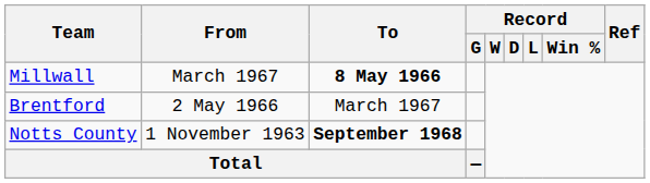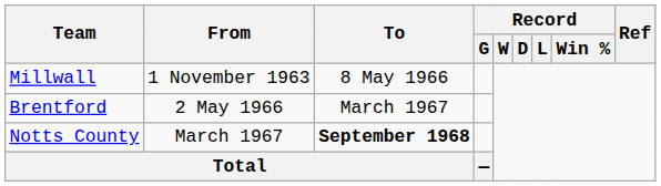 <table class="wikitable" style="text-align: center">
 <tr>
 <th rowspan="2">Team</th>
 <th rowspan="2">From</th>
 <th rowspan="2">To</th>
 <th colspan="5">Record</th>
 <th rowspan="2">Ref</th>
 </tr>
 <tr>
 <th>G</th>
 <th>W</th>
 <th>D</th>
 <th>L</th>
 <th>Win %</th>
 </tr>
 <tr>
 <td align="left"><a href='#'>Millwall</a></td>
-<td>March 1967</td>
-<td><strong>8 May 1966<br></strong></td>
+<td>1 November 1963</td>
+<td>8 May 1966<br></td>
 <td></td>
 </tr>
 <tr>
 <td align="left"><a href='#'>Brentford</a></td>
 <td>2 May 1966</td>
 <td>March 1967<br></td>
 <td></td>
 </tr>
 <tr>
 <td align="left"><a href='#'>Notts County</a></td>
-<td>1 November 1963</td>
+<td>March 1967</td>
 <td><strong>September 1968<br></strong></td>
 <td></td>
 </tr>
 <tr>
 <th colspan="3">Total<br></th>
 <th>—</th>
 </tr>
 </table>
